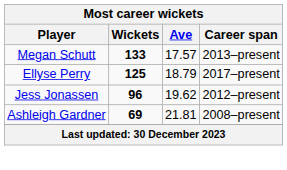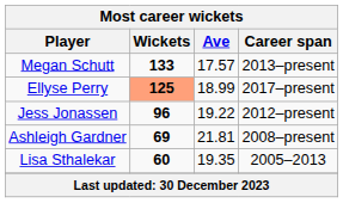 <table class="wikitable" style="text-align: center;">
 <tr>
 <th colspan=4>Most career wickets</th>
 </tr>
 <tr>
 <th>Player</th>
 <th>Wickets</th>
 <th><a href='#'>Ave</a></th>
 <th>Career span</th>
 </tr>
 <tr>
 <td><a href='#'>Megan Schutt</a></td>
 <td><strong>133</strong></td>
 <td>17.57</td>
 <td>2013–present</td>
 </tr>
 <tr>
 <td><a href='#'>Ellyse Perry</a></td>
-<td><strong>125</strong></td>
-<td>18.79</td>
+<td style="background: lightsalmon;"><strong>125</strong></td>
+<td>18.99</td>
 <td>2017–present</td>
 </tr>
 <tr>
 <td><a href='#'>Jess Jonassen</a></td>
 <td><strong>96</strong></td>
-<td>19.62</td>
+<td>19.22</td>
 <td>2012–present</td>
 </tr>
 <tr>
 <td><a href='#'>Ashleigh Gardner</a></td>
 <td><strong>69</strong></td>
 <td>21.81</td>
 <td>2008–present</td>
 </tr>
 <tr>
+<td><a href='#'>Lisa Sthalekar</a></td>
+<td><strong>60</strong></td>
+<td>19.35</td>
+<td>2005–2013</td>
+</tr>
+<tr>
 </tr>
 <tr>
 <th colspan=4><small>Last updated: 30 December 2023</small></th>
 </tr>
 </table>
